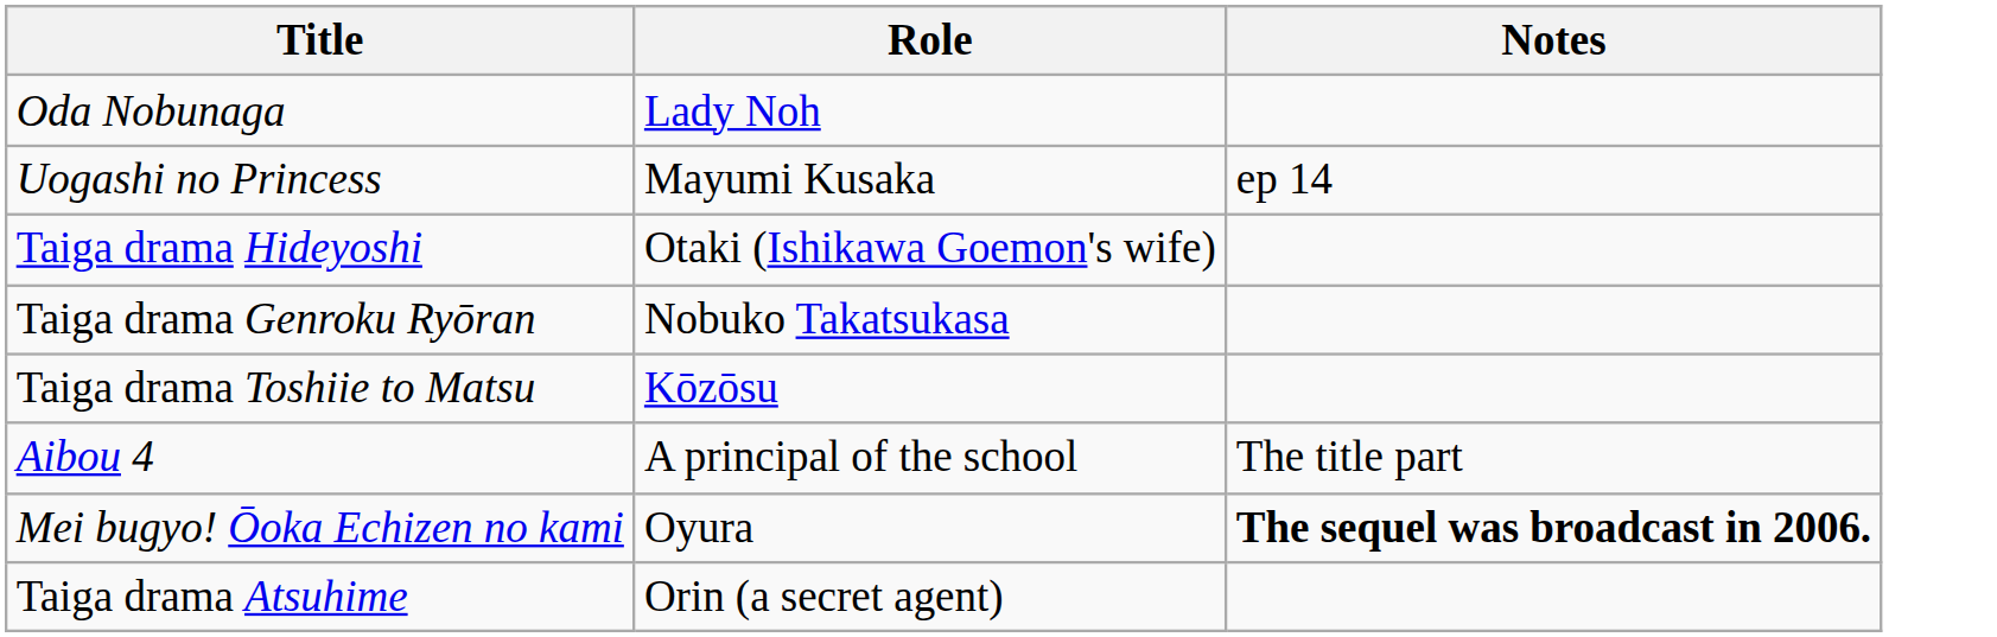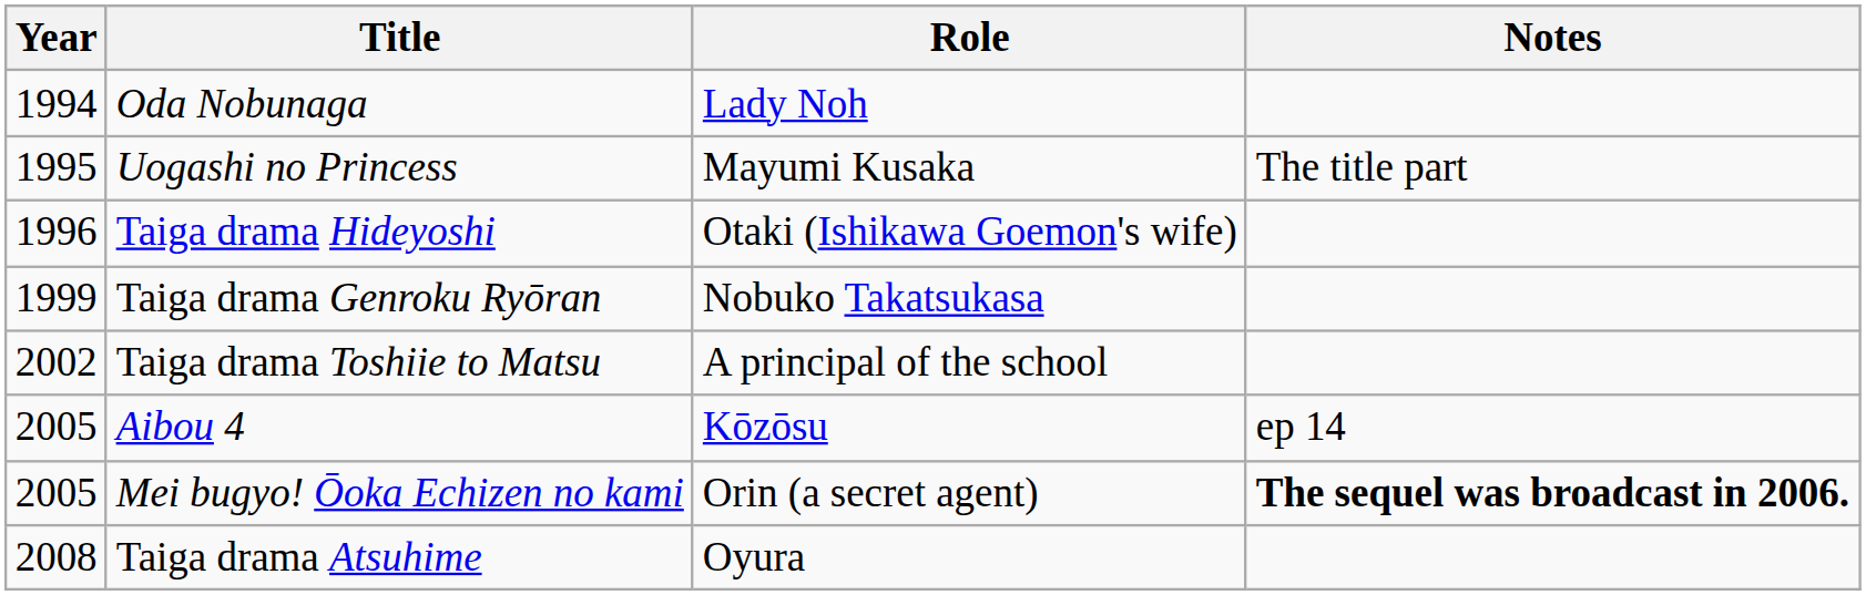 <table class="wikitable">
 <tr style="background:#ccc; text-align:center;">
+<th>Year</th>
 <th>Title</th>
 <th>Role</th>
 <th>Notes</th>
 </tr>
 <tr>
+<td>1994</td>
 <td><em>Oda Nobunaga</em></td>
 <td><a href='#'>Lady Noh</a></td>
 <td></td>
 </tr>
 <tr>
+<td>1995</td>
 <td><em>Uogashi no Princess</em></td>
 <td>Mayumi Kusaka</td>
-<td>ep 14</td>
+<td>The title part</td>
 </tr>
 <tr>
+<td>1996</td>
 <td><a href='#'>Taiga drama</a> <em><a href='#'>Hideyoshi</a></em></td>
 <td>Otaki (<a href='#'>Ishikawa Goemon</a>'s wife)</td>
 <td></td>
 </tr>
 <tr>
+<td>1999</td>
 <td>Taiga drama <em>Genroku Ryōran</em></td>
 <td>Nobuko <a href='#'>Takatsukasa</a></td>
 <td></td>
 </tr>
 <tr>
+<td>2002</td>
 <td>Taiga drama <em>Toshiie to Matsu</em></td>
-<td><a href='#'>Kōzōsu</a></td>
+<td>A principal of the school</td>
 <td></td>
 </tr>
 <tr>
+<td>2005</td>
 <td><em><a href='#'>Aibou</a> 4</em></td>
-<td>A principal of the school</td>
-<td>The title part</td>
+<td><a href='#'>Kōzōsu</a></td>
+<td>ep 14</td>
 </tr>
 <tr>
+<td>2005</td>
 <td><em>Mei bugyo! <a href='#'>Ōoka Echizen no kami</a></em></td>
-<td>Oyura</td>
+<td>Orin (a secret agent)</td>
 <td><strong>The sequel was broadcast in 2006.</strong></td>
 </tr>
 <tr>
+<td>2008</td>
 <td>Taiga drama <em><a href='#'>Atsuhime</a></em></td>
-<td>Orin (a secret agent)</td>
+<td>Oyura</td>
 <td></td>
 </tr>
 </table>
